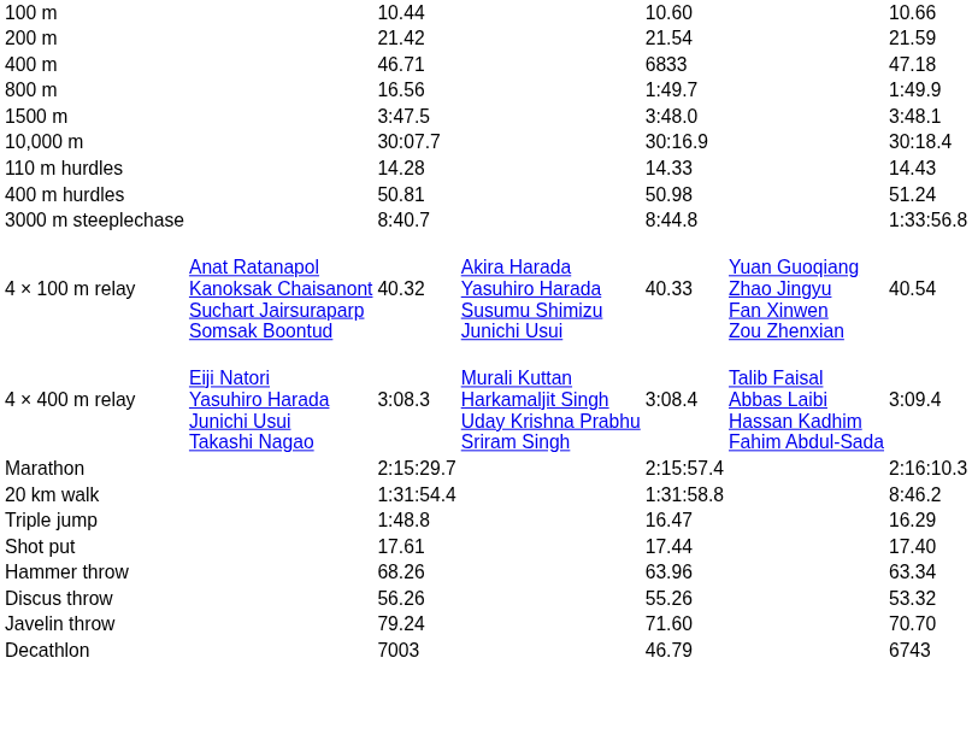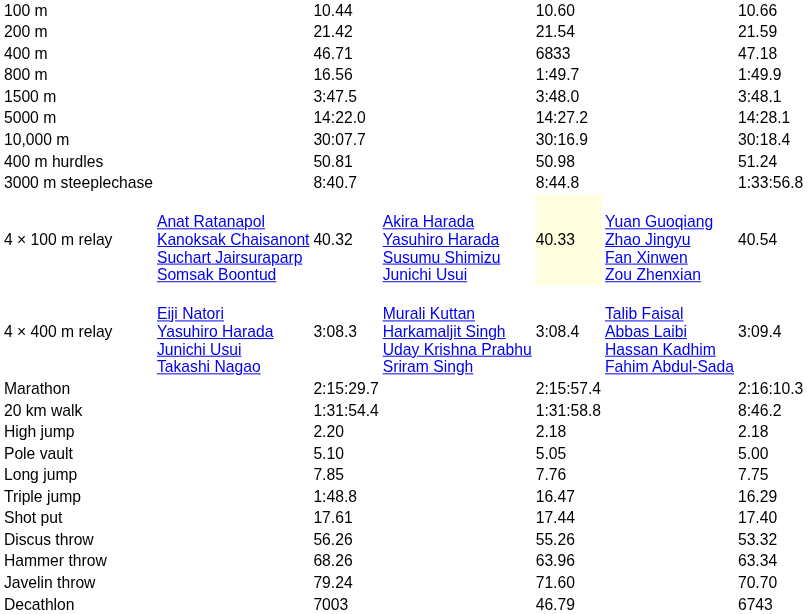 <table>
 <tr>
 <td>100 m<br></td>
 <td></td>
 <td>10.44</td>
 <td></td>
 <td>10.60</td>
 <td></td>
 <td>10.66</td>
 </tr>
 <tr>
 <td>200 m<br></td>
 <td></td>
 <td>21.42</td>
 <td></td>
 <td>21.54</td>
 <td></td>
 <td>21.59</td>
 </tr>
 <tr>
 <td>400 m<br></td>
 <td></td>
 <td>46.71</td>
 <td></td>
 <td>6833</td>
 <td></td>
 <td>47.18</td>
 </tr>
 <tr>
 <td>800 m<br></td>
 <td></td>
 <td>16.56<br></td>
 <td></td>
 <td>1:49.7</td>
 <td></td>
 <td>1:49.9</td>
 </tr>
 <tr>
 <td>1500 m<br></td>
 <td></td>
 <td>3:47.5</td>
 <td></td>
 <td>3:48.0</td>
 <td></td>
 <td>3:48.1</td>
 </tr>
 <tr>
+<td>5000 m<br></td>
+<td></td>
+<td>14:22.0</td>
+<td></td>
+<td>14:27.2</td>
+<td></td>
+<td>14:28.1</td>
+</tr>
+<tr>
 <td>10,000 m<br></td>
 <td></td>
 <td>30:07.7</td>
 <td></td>
 <td>30:16.9</td>
 <td></td>
 <td>30:18.4</td>
-</tr>
-<tr>
-<td>110 m hurdles<br></td>
-<td></td>
-<td>14.28</td>
-<td></td>
-<td>14.33</td>
-<td></td>
-<td>14.43</td>
 </tr>
 <tr>
 <td>400 m hurdles<br></td>
 <td></td>
 <td>50.81<br></td>
 <td></td>
 <td>50.98</td>
 <td></td>
 <td>51.24</td>
 </tr>
 <tr>
 <td>3000 m steeplechase<br></td>
 <td></td>
 <td>8:40.7<br></td>
 <td></td>
 <td>8:44.8</td>
 <td></td>
 <td>1:33:56.8</td>
 </tr>
 <tr>
 <td>4 × 100 m relay<br></td>
 <td><br><a href='#'>Anat Ratanapol</a><br><a href='#'>Kanoksak Chaisanont</a><br><a href='#'>Suchart Jairsuraparp</a><br><a href='#'>Somsak Boontud</a></td>
 <td>40.32</td>
 <td><br><a href='#'>Akira Harada</a><br><a href='#'>Yasuhiro Harada</a><br><a href='#'>Susumu Shimizu</a><br><a href='#'>Junichi Usui</a></td>
-<td>40.33</td>
+<td style="background: lightyellow;">40.33</td>
 <td><br><a href='#'>Yuan Guoqiang</a><br><a href='#'>Zhao Jingyu</a><br><a href='#'>Fan Xinwen</a><br><a href='#'>Zou Zhenxian</a></td>
 <td>40.54</td>
 </tr>
 <tr>
 <td>4 × 400 m relay<br></td>
 <td><br><a href='#'>Eiji Natori</a><br><a href='#'>Yasuhiro Harada</a><br><a href='#'>Junichi Usui</a><br><a href='#'>Takashi Nagao</a></td>
 <td>3:08.3</td>
 <td><br><a href='#'>Murali Kuttan</a><br><a href='#'>Harkamaljit Singh</a><br><a href='#'>Uday Krishna Prabhu</a><br><a href='#'>Sriram Singh</a></td>
 <td>3:08.4</td>
 <td><br><a href='#'>Talib Faisal</a><br><a href='#'>Abbas Laibi</a><br><a href='#'>Hassan Kadhim</a><br><a href='#'>Fahim Abdul-Sada</a></td>
 <td>3:09.4</td>
 </tr>
 <tr>
 <td>Marathon<br></td>
 <td></td>
 <td>2:15:29.7<br></td>
 <td></td>
 <td>2:15:57.4</td>
 <td></td>
 <td>2:16:10.3</td>
 </tr>
 <tr>
 <td>20 km walk<br></td>
 <td></td>
 <td>1:31:54.4<br></td>
 <td></td>
 <td>1:31:58.8</td>
 <td></td>
 <td>8:46.2</td>
 </tr>
 <tr>
+<td>High jump<br></td>
+<td></td>
+<td>2.20</td>
+<td></td>
+<td>2.18</td>
+<td></td>
+<td>2.18</td>
+</tr>
+<tr>
+<td>Pole vault<br></td>
+<td></td>
+<td>5.10<br></td>
+<td></td>
+<td>5.05</td>
+<td></td>
+<td>5.00</td>
+</tr>
+<tr>
+<td>Long jump<br></td>
+<td></td>
+<td>7.85</td>
+<td></td>
+<td>7.76</td>
+<td></td>
+<td>7.75</td>
+</tr>
+<tr>
 <td>Triple jump<br></td>
 <td></td>
 <td>1:48.8</td>
 <td></td>
 <td>16.47</td>
 <td></td>
 <td>16.29</td>
 </tr>
 <tr>
 <td>Shot put<br></td>
 <td></td>
 <td>17.61</td>
 <td></td>
 <td>17.44</td>
 <td></td>
 <td>17.40</td>
 </tr>
 <tr>
+<td>Discus throw<br></td>
+<td></td>
+<td>56.26</td>
+<td></td>
+<td>55.26</td>
+<td></td>
+<td>53.32</td>
+</tr>
+<tr>
 <td>Hammer throw<br></td>
 <td></td>
 <td>68.26<br></td>
 <td></td>
 <td>63.96</td>
 <td></td>
 <td>63.34</td>
-</tr>
-<tr>
-<td>Discus throw<br></td>
-<td></td>
-<td>56.26</td>
-<td></td>
-<td>55.26</td>
-<td></td>
-<td>53.32</td>
 </tr>
 <tr>
 <td>Javelin throw<br></td>
 <td></td>
 <td>79.24<br></td>
 <td></td>
 <td>71.60</td>
 <td></td>
 <td>70.70</td>
 </tr>
 <tr>
 <td>Decathlon<br></td>
 <td></td>
 <td>7003</td>
 <td></td>
 <td>46.79</td>
 <td></td>
 <td>6743</td>
 </tr>
 </table>
